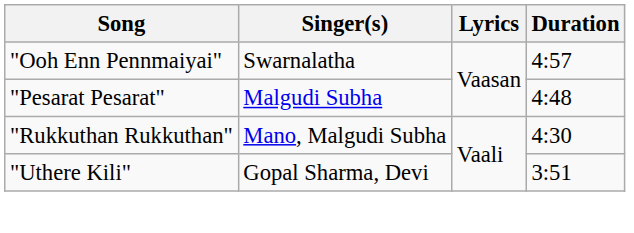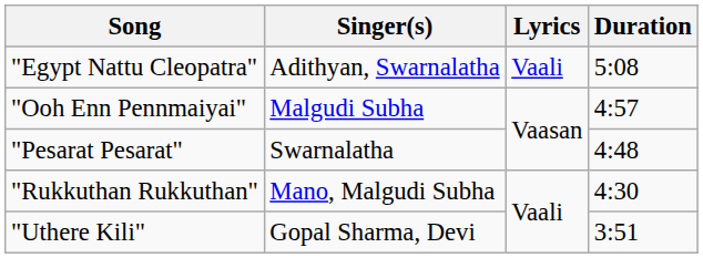 <table class="wikitable" style="font-size:95%;">
 <tr>
 <th>Song</th>
 <th>Singer(s)</th>
 <th>Lyrics</th>
 <th>Duration</th>
 </tr>
 <tr>
+<td>"Egypt Nattu Cleopatra"</td>
+<td>Adithyan, <a href='#'>Swarnalatha</a></td>
+<td><a href='#'>Vaali</a></td>
+<td>5:08</td>
+</tr>
+<tr>
 <td>"Ooh Enn Pennmaiyai"</td>
-<td>Swarnalatha</td>
+<td><a href='#'>Malgudi Subha</a></td>
 <td rowspan=2>Vaasan</td>
 <td>4:57</td>
 </tr>
 <tr>
 <td>"Pesarat Pesarat"</td>
-<td><a href='#'>Malgudi Subha</a></td>
+<td>Swarnalatha</td>
 <td>4:48</td>
 </tr>
 <tr>
 <td>"Rukkuthan Rukkuthan"</td>
 <td><a href='#'>Mano</a>, Malgudi Subha</td>
 <td rowspan=2>Vaali</td>
 <td>4:30</td>
 </tr>
 <tr>
 <td>"Uthere Kili"</td>
 <td>Gopal Sharma, Devi</td>
 <td>3:51</td>
 </tr>
 </table>
